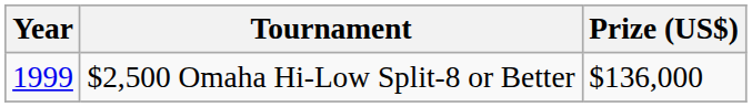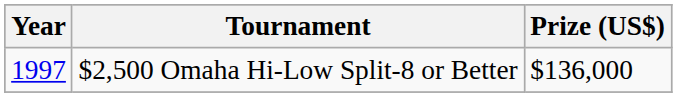 <table class="wikitable">
 <tr>
 <th>Year</th>
 <th>Tournament</th>
 <th>Prize (US$)</th>
 </tr>
 <tr>
-<td><a href='#'>1999</a></td>
+<td><a href='#'>1997</a></td>
 <td>$2,500 Omaha Hi-Low Split-8 or Better</td>
 <td>$136,000</td>
 </tr>
 </table>
